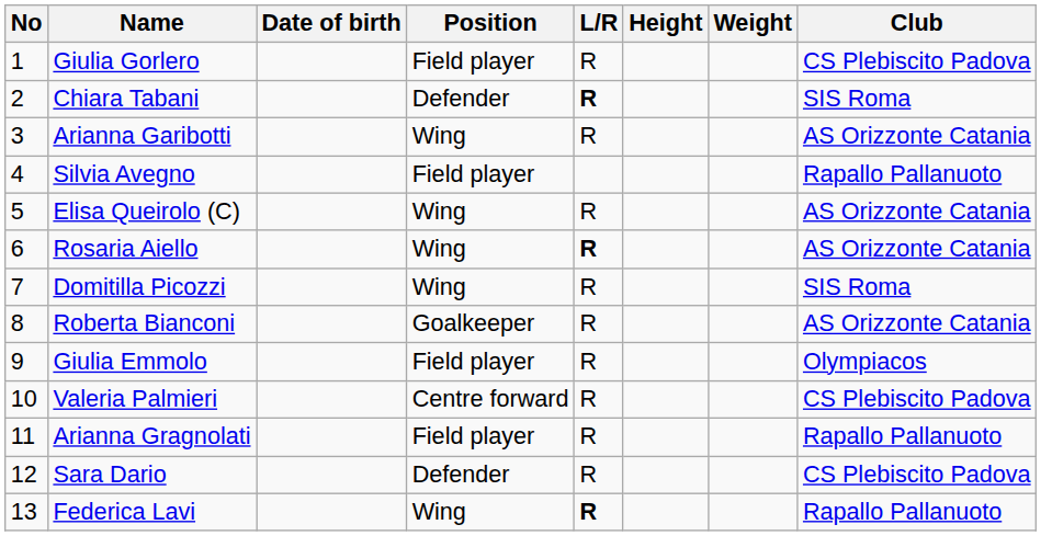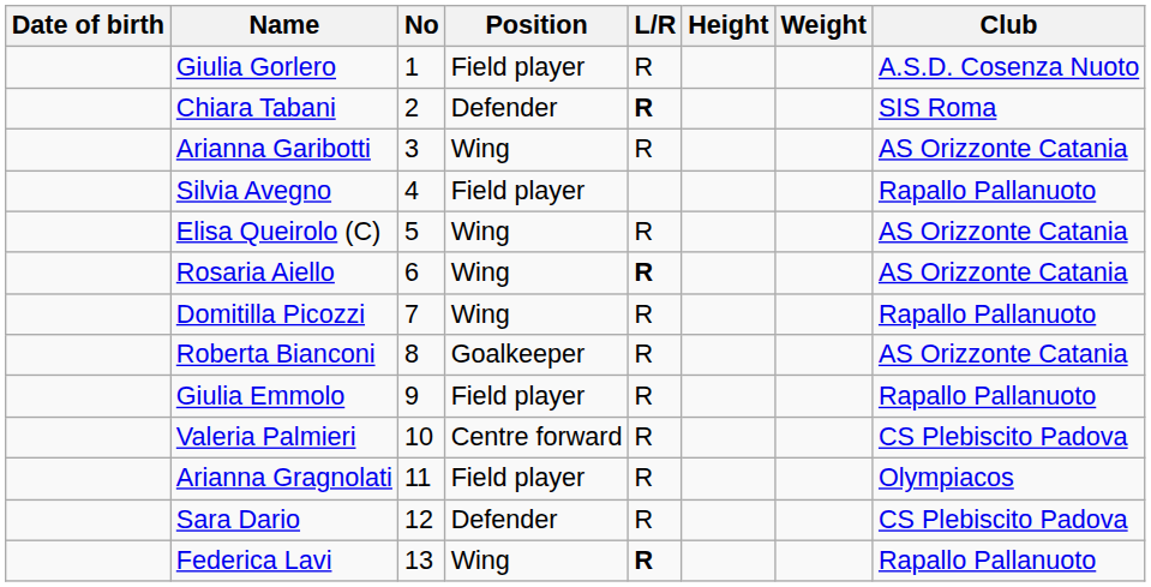 <table class="wikitable sortable" text-align:center;">
 <tr>
+<th>Date of birth</th>
+<th>Name</th>
 <th>No</th>
-<th>Name</th>
-<th>Date of birth</th>
 <th>Position</th>
 <th>L/R</th>
 <th>Height</th>
 <th>Weight</th>
 <th>Club</th>
 </tr>
 <tr>
+<td align=left></td>
+<td align=left><a href='#'>Giulia Gorlero</a></td>
 <td>1</td>
-<td align=left><a href='#'>Giulia Gorlero</a></td>
-<td align=left></td>
 <td>Field player</td>
 <td>R</td>
 <td></td>
 <td></td>
-<td align=left> <a href='#'>CS Plebiscito Padova</a></td>
+<td align=left> <a href='#'>A.S.D. Cosenza Nuoto</a></td>
 </tr>
 <tr>
+<td align=left></td>
+<td align=left><a href='#'>Chiara Tabani</a></td>
 <td>2</td>
-<td align=left><a href='#'>Chiara Tabani</a></td>
-<td align=left></td>
 <td>Defender</td>
 <td><strong>R</strong></td>
 <td></td>
 <td></td>
 <td align=left> <a href='#'>SIS Roma</a></td>
 </tr>
 <tr>
+<td align=left></td>
+<td align=left><a href='#'>Arianna Garibotti</a></td>
 <td>3</td>
-<td align=left><a href='#'>Arianna Garibotti</a></td>
-<td align=left></td>
 <td>Wing</td>
 <td>R</td>
 <td></td>
 <td></td>
 <td align=left> <a href='#'>AS Orizzonte Catania</a></td>
 </tr>
 <tr>
+<td align=left></td>
+<td align=left><a href='#'>Silvia Avegno</a></td>
 <td>4</td>
-<td align=left><a href='#'>Silvia Avegno</a></td>
-<td align=left></td>
 <td>Field player</td>
 <td></td>
 <td></td>
 <td></td>
 <td align=left> <a href='#'>Rapallo Pallanuoto</a></td>
 </tr>
 <tr>
+<td align=left></td>
+<td align=left><a href='#'>Elisa Queirolo</a> (C)</td>
 <td>5</td>
-<td align=left><a href='#'>Elisa Queirolo</a> (C)</td>
-<td align=left></td>
 <td>Wing</td>
 <td>R</td>
 <td></td>
 <td></td>
 <td align=left> <a href='#'>AS Orizzonte Catania</a></td>
 </tr>
 <tr>
+<td align=left></td>
+<td align=left><a href='#'>Rosaria Aiello</a></td>
 <td>6</td>
-<td align=left><a href='#'>Rosaria Aiello</a></td>
-<td align=left></td>
 <td>Wing</td>
 <td><strong>R</strong></td>
 <td></td>
 <td></td>
 <td align=left> <a href='#'>AS Orizzonte Catania</a></td>
 </tr>
 <tr>
+<td align=left></td>
+<td align=left><a href='#'>Domitilla Picozzi</a></td>
 <td>7</td>
-<td align=left><a href='#'>Domitilla Picozzi</a></td>
-<td align=left></td>
 <td>Wing</td>
 <td>R</td>
 <td></td>
 <td></td>
-<td align=left> <a href='#'>SIS Roma</a></td>
+<td align=left> <a href='#'>Rapallo Pallanuoto</a></td>
 </tr>
 <tr>
+<td align=left></td>
+<td align=left><a href='#'>Roberta Bianconi</a></td>
 <td>8</td>
-<td align=left><a href='#'>Roberta Bianconi</a></td>
-<td align=left></td>
 <td>Goalkeeper</td>
 <td>R</td>
 <td></td>
 <td></td>
 <td align=left> <a href='#'>AS Orizzonte Catania</a></td>
 </tr>
 <tr>
+<td align=left></td>
+<td align=left><a href='#'>Giulia Emmolo</a></td>
 <td>9</td>
-<td align=left><a href='#'>Giulia Emmolo</a></td>
+<td>Field player</td>
+<td>R</td>
+<td></td>
+<td></td>
+<td align=left> <a href='#'>Rapallo Pallanuoto</a></td>
+</tr>
+<tr>
 <td align=left></td>
+<td align=left><a href='#'>Valeria Palmieri</a></td>
+<td>10</td>
+<td>Centre forward</td>
+<td>R</td>
+<td></td>
+<td></td>
+<td align=left> <a href='#'>CS Plebiscito Padova</a></td>
+</tr>
+<tr>
+<td align=left></td>
+<td align=left><a href='#'>Arianna Gragnolati</a></td>
+<td>11</td>
 <td>Field player</td>
 <td>R</td>
 <td></td>
 <td></td>
 <td align=left> <a href='#'>Olympiacos</a></td>
 </tr>
 <tr>
-<td>10</td>
-<td align=left><a href='#'>Valeria Palmieri</a></td>
 <td align=left></td>
-<td>Centre forward</td>
-<td>R</td>
-<td></td>
-<td></td>
-<td align=left> <a href='#'>CS Plebiscito Padova</a></td>
-</tr>
-<tr>
-<td>11</td>
-<td align=left><a href='#'>Arianna Gragnolati</a></td>
-<td align=left></td>
-<td>Field player</td>
-<td>R</td>
-<td></td>
-<td></td>
-<td align=left> <a href='#'>Rapallo Pallanuoto</a></td>
-</tr>
-<tr>
+<td align=left><a href='#'>Sara Dario</a></td>
 <td>12</td>
-<td align=left><a href='#'>Sara Dario</a></td>
-<td align=left></td>
 <td>Defender</td>
 <td>R</td>
 <td></td>
 <td></td>
 <td align=left> <a href='#'>CS Plebiscito Padova</a></td>
 </tr>
 <tr>
+<td align=left></td>
+<td align=left><a href='#'>Federica Lavi</a></td>
 <td>13</td>
-<td align=left><a href='#'>Federica Lavi</a></td>
-<td align=left></td>
 <td>Wing</td>
 <td><strong>R</strong></td>
 <td></td>
 <td></td>
 <td align=left> <a href='#'>Rapallo Pallanuoto</a></td>
 </tr>
 </table>
